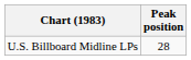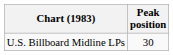 <table class="wikitable">
 <tr>
 <th>Chart (1983)</th>
 <th>Peak<br>position</th>
 </tr>
 <tr>
 <td>U.S. Billboard Midline LPs</td>
-<td align="center">28</td>
+<td align="center">30</td>
 </tr>
 </table>
